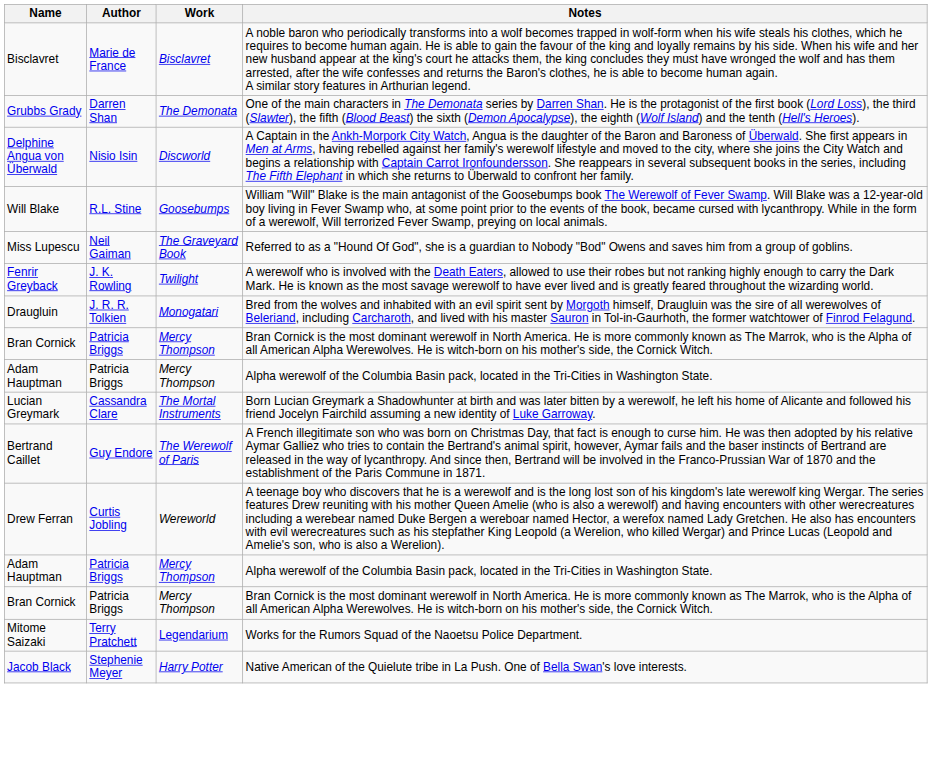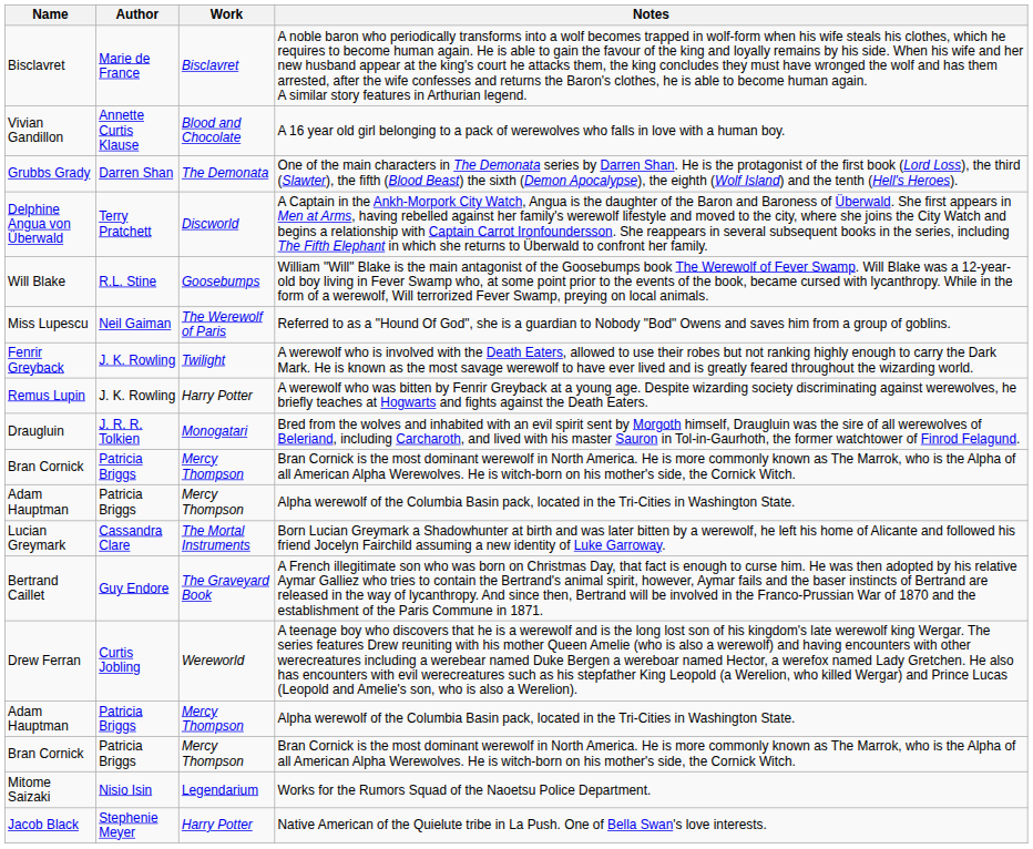 <table class="wikitable sortable">
 <tr>
 <th>Name</th>
 <th>Author</th>
 <th>Work</th>
 <th>Notes</th>
 </tr>
 <tr>
 <td>Bisclavret</td>
 <td><a href='#'>Marie de France</a></td>
 <td><em><a href='#'>Bisclavret</a></em></td>
 <td>A noble baron who periodically transforms into a wolf becomes trapped in wolf-form when his wife steals his clothes, which he requires to become human again. He is able to gain the favour of the king and loyally remains by his side. When his wife and her new husband appear at the king's court he attacks them, the king concludes they must have wronged the wolf and has them arrested, after the wife confesses and returns the Baron's clothes, he is able to become human again.<br>A similar story features in Arthurian legend.</td>
 </tr>
 <tr>
+<td>Vivian Gandillon</td>
+<td><a href='#'>Annette Curtis Klause</a></td>
+<td><em><a href='#'>Blood and Chocolate</a></em></td>
+<td>A 16 year old girl belonging to a pack of werewolves who falls in love with a human boy.</td>
+</tr>
+<tr>
 <td><a href='#'>Grubbs Grady</a></td>
 <td><a href='#'>Darren Shan</a></td>
 <td><em><a href='#'>The Demonata</a></em></td>
 <td>One of the main characters in <em><a href='#'>The Demonata</a></em> series by <a href='#'>Darren Shan</a>. He is the protagonist of the first book (<em><a href='#'>Lord Loss</a></em>), the third (<em><a href='#'>Slawter</a></em>), the fifth (<em><a href='#'>Blood Beast</a></em>) the sixth (<em><a href='#'>Demon Apocalypse</a></em>), the eighth (<em><a href='#'>Wolf Island</a></em>) and the tenth (<em><a href='#'>Hell's Heroes</a></em>).</td>
 </tr>
 <tr>
 <td><a href='#'>Delphine Angua von Überwald</a></td>
-<td><a href='#'>Nisio Isin</a></td>
+<td><a href='#'>Terry Pratchett</a></td>
 <td><em><a href='#'>Discworld</a></em></td>
 <td>A Captain in the <a href='#'>Ankh-Morpork City Watch</a>, Angua is the daughter of the Baron and Baroness of <a href='#'>Überwald</a>. She first appears in <em><a href='#'>Men at Arms</a></em>, having rebelled against her family's werewolf lifestyle and moved to the city, where she joins the City Watch and begins a relationship with <a href='#'>Captain Carrot Ironfoundersson</a>. She reappears in several subsequent books in the series, including <em><a href='#'>The Fifth Elephant</a></em> in which she returns to Überwald to confront her family.</td>
 </tr>
 <tr>
 <td>Will Blake</td>
 <td><a href='#'>R.L. Stine</a></td>
 <td><em><a href='#'>Goosebumps</a></em></td>
 <td>William "Will" Blake is the main antagonist of the Goosebumps book <a href='#'>The Werewolf of Fever Swamp</a>. Will Blake was a 12-year-old boy living in Fever Swamp who, at some point prior to the events of the book, became cursed with lycanthropy. While in the form of a werewolf, Will terrorized Fever Swamp, preying on local animals.</td>
 </tr>
 <tr>
 <td>Miss Lupescu</td>
 <td><a href='#'>Neil Gaiman</a></td>
-<td><em><a href='#'>The Graveyard Book</a></em></td>
+<td><em><a href='#'>The Werewolf of Paris</a></em></td>
 <td>Referred to as a "Hound Of God", she is a guardian to Nobody "Bod" Owens and saves him from a group of goblins.</td>
 </tr>
 <tr>
 <td><a href='#'>Fenrir Greyback</a></td>
 <td><a href='#'>J. K. Rowling</a></td>
 <td><a href='#'><em>Twilight</em></a></td>
 <td>A werewolf who is involved with the <a href='#'>Death Eaters</a>, allowed to use their robes but not ranking highly enough to carry the Dark Mark. He is known as the most savage werewolf to have ever lived and is greatly feared throughout the wizarding world.</td>
+</tr>
+<tr>
+<td><a href='#'>Remus Lupin</a></td>
+<td>J. K. Rowling</td>
+<td><em>Harry Potter</em></td>
+<td>A werewolf who was bitten by Fenrir Greyback at a young age. Despite wizarding society discriminating against werewolves, he briefly teaches at <a href='#'>Hogwarts</a> and fights against the Death Eaters.</td>
 </tr>
 <tr>
 <td>Draugluin</td>
 <td><a href='#'>J. R. R. Tolkien</a></td>
 <td><em><a href='#'>Monogatari</a></em></td>
 <td>Bred from the wolves and inhabited with an evil spirit sent by <a href='#'>Morgoth</a> himself, Draugluin was the sire of all werewolves of <a href='#'>Beleriand</a>, including <a href='#'>Carcharoth</a>, and lived with his master <a href='#'>Sauron</a> in Tol-in-Gaurhoth, the former watchtower of <a href='#'>Finrod Felagund</a>.</td>
 </tr>
 <tr>
 <td>Bran Cornick</td>
 <td><a href='#'>Patricia Briggs</a></td>
 <td><em><a href='#'>Mercy Thompson</a></em></td>
 <td>Bran Cornick is the most dominant werewolf in North America. He is more commonly known as The Marrok, who is the Alpha of all American Alpha Werewolves. He is witch-born on his mother's side, the Cornick Witch.</td>
 </tr>
 <tr>
 <td>Adam Hauptman</td>
 <td>Patricia Briggs</td>
 <td><em>Mercy Thompson</em></td>
 <td>Alpha werewolf of the Columbia Basin pack, located in the Tri-Cities in Washington State.</td>
 </tr>
 <tr>
 <td>Lucian Greymark</td>
 <td><a href='#'>Cassandra Clare</a></td>
 <td><em><a href='#'>The Mortal Instruments</a></em></td>
 <td>Born Lucian Greymark a Shadowhunter at birth and was later bitten by a werewolf, he left his home of Alicante and followed his friend Jocelyn Fairchild assuming a new identity of <a href='#'>Luke Garroway</a>.</td>
 </tr>
 <tr>
 <td>Bertrand Caillet</td>
 <td><a href='#'>Guy Endore</a></td>
-<td><em><a href='#'>The Werewolf of Paris</a></em></td>
+<td><em><a href='#'>The Graveyard Book</a></em></td>
 <td>A French illegitimate son who was born on Christmas Day, that fact is enough to curse him. He was then adopted by his relative Aymar Galliez who tries to contain the Bertrand's animal spirit, however, Aymar fails and the baser instincts of Bertrand are released in the way of lycanthropy. And since then, Bertrand will be involved in the Franco-Prussian War of 1870 and the establishment of the Paris Commune in 1871.</td>
 </tr>
 <tr>
 <td>Drew Ferran</td>
 <td><a href='#'>Curtis Jobling</a></td>
 <td><em>Wereworld</em></td>
 <td>A teenage boy who discovers that he is a werewolf and is the long lost son of his kingdom's late werewolf king Wergar. The series features Drew reuniting with his mother Queen Amelie (who is also a werewolf) and having encounters with other werecreatures including a werebear named Duke Bergen a wereboar named Hector, a werefox named Lady Gretchen. He also has encounters with evil werecreatures such as his stepfather King Leopold (a Werelion, who killed Wergar) and Prince Lucas (Leopold and Amelie's son, who is also a Werelion).</td>
 </tr>
 <tr>
 <td>Adam Hauptman</td>
 <td><a href='#'>Patricia Briggs</a></td>
 <td><a href='#'><em>Mercy Thompson</em></a></td>
 <td>Alpha werewolf of the Columbia Basin pack, located in the Tri-Cities in Washington State.</td>
 </tr>
 <tr>
 <td>Bran Cornick</td>
 <td>Patricia Briggs</td>
 <td><em>Mercy Thompson</em></td>
 <td>Bran Cornick is the most dominant werewolf in North America. He is more commonly known as The Marrok, who is the Alpha of all American Alpha Werewolves. He is witch-born on his mother's side, the Cornick Witch.</td>
 </tr>
 <tr>
 <td>Mitome Saizaki</td>
-<td><a href='#'>Terry Pratchett</a></td>
+<td><a href='#'>Nisio Isin</a></td>
 <td><a href='#'>Legendarium</a></td>
 <td>Works for the Rumors Squad of the Naoetsu Police Department.</td>
 </tr>
 <tr>
 <td><a href='#'>Jacob Black</a></td>
 <td><a href='#'>Stephenie Meyer</a></td>
 <td><em><a href='#'>Harry Potter</a></em></td>
 <td>Native American of the Quielute tribe in La Push. One of <a href='#'>Bella Swan</a>'s love interests.</td>
 </tr>
 </table>
